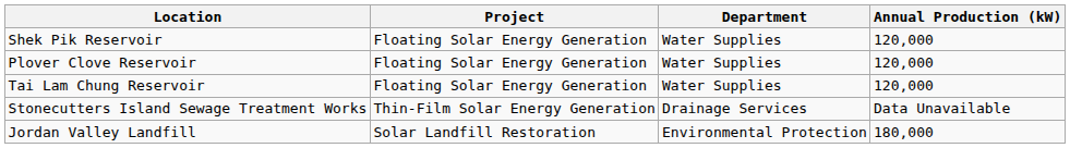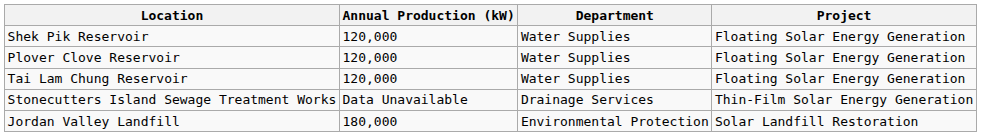 <table class="wikitable">
 <tr>
 <th>Location</th>
+<th>Annual Production (kW)</th>
+<th>Department</th>
 <th>Project</th>
-<th>Department</th>
-<th>Annual Production (kW)</th>
 </tr>
 <tr>
 <td>Shek Pik Reservoir</td>
+<td>120,000</td>
+<td>Water Supplies</td>
 <td>Floating Solar Energy Generation</td>
-<td>Water Supplies</td>
-<td>120,000</td>
 </tr>
 <tr>
 <td>Plover Clove Reservoir</td>
+<td>120,000</td>
+<td>Water Supplies</td>
 <td>Floating Solar Energy Generation</td>
-<td>Water Supplies</td>
-<td>120,000</td>
 </tr>
 <tr>
 <td>Tai Lam Chung Reservoir</td>
+<td>120,000</td>
+<td>Water Supplies</td>
 <td>Floating Solar Energy Generation</td>
-<td>Water Supplies</td>
-<td>120,000</td>
 </tr>
 <tr>
 <td>Stonecutters Island Sewage Treatment Works</td>
+<td>Data Unavailable</td>
+<td>Drainage Services</td>
 <td>Thin-Film Solar Energy Generation</td>
-<td>Drainage Services</td>
-<td>Data Unavailable</td>
 </tr>
 <tr>
 <td>Jordan Valley Landfill</td>
+<td>180,000</td>
+<td>Environmental Protection</td>
 <td>Solar Landfill Restoration</td>
-<td>Environmental Protection</td>
-<td>180,000</td>
 </tr>
 </table>
